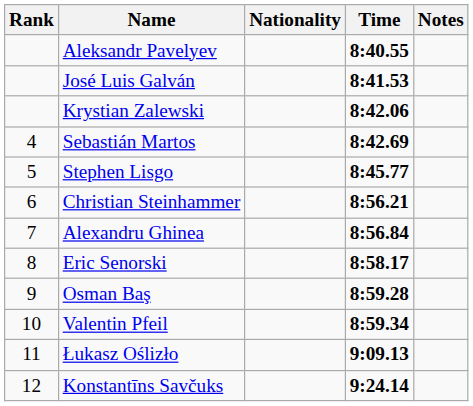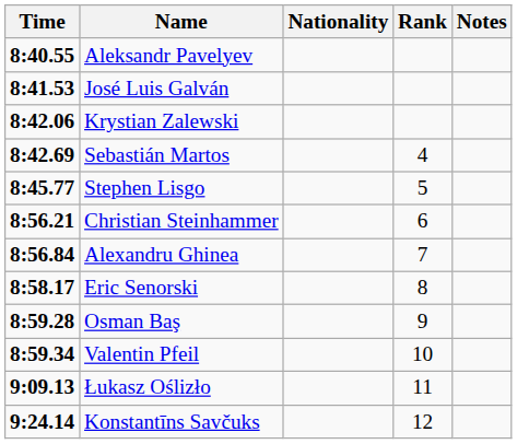 <table class="wikitable sortable" style="text-align:center">
 <tr>
-<th>Rank</th>
+<th>Time</th>
 <th>Name</th>
 <th>Nationality</th>
-<th>Time</th>
+<th>Rank</th>
 <th>Notes</th>
 </tr>
 <tr>
-<td></td>
+<td><strong>8:40.55</strong></td>
 <td align=left><a href='#'>Aleksandr Pavelyev</a></td>
 <td align=left></td>
-<td><strong>8:40.55</strong></td>
+<td></td>
 <td></td>
 </tr>
 <tr>
-<td></td>
+<td><strong>8:41.53</strong></td>
 <td align=left><a href='#'>José Luis Galván</a></td>
 <td align=left></td>
-<td><strong>8:41.53</strong></td>
+<td></td>
 <td></td>
 </tr>
 <tr>
-<td></td>
+<td><strong>8:42.06</strong></td>
 <td align=left><a href='#'>Krystian Zalewski</a></td>
 <td align=left></td>
-<td><strong>8:42.06</strong></td>
+<td></td>
 <td></td>
 </tr>
 <tr>
-<td>4</td>
+<td><strong>8:42.69</strong></td>
 <td align=left><a href='#'>Sebastián Martos</a></td>
 <td align=left></td>
-<td><strong>8:42.69</strong></td>
+<td>4</td>
 <td></td>
 </tr>
 <tr>
-<td>5</td>
+<td><strong>8:45.77</strong></td>
 <td align=left><a href='#'>Stephen Lisgo</a></td>
 <td align=left></td>
-<td><strong>8:45.77</strong></td>
+<td>5</td>
 <td></td>
 </tr>
 <tr>
-<td>6</td>
+<td><strong>8:56.21</strong></td>
 <td align=left><a href='#'>Christian Steinhammer</a></td>
 <td align=left></td>
-<td><strong>8:56.21</strong></td>
+<td>6</td>
 <td></td>
 </tr>
 <tr>
-<td>7</td>
+<td><strong>8:56.84</strong></td>
 <td align=left><a href='#'>Alexandru Ghinea</a></td>
 <td align=left></td>
-<td><strong>8:56.84</strong></td>
+<td>7</td>
 <td></td>
 </tr>
 <tr>
-<td>8</td>
+<td><strong>8:58.17</strong></td>
 <td align=left><a href='#'>Eric Senorski</a></td>
 <td align=left></td>
-<td><strong>8:58.17</strong></td>
+<td>8</td>
 <td></td>
 </tr>
 <tr>
-<td>9</td>
+<td><strong>8:59.28</strong></td>
 <td align=left><a href='#'>Osman Baş</a></td>
 <td align=left></td>
-<td><strong>8:59.28</strong></td>
+<td>9</td>
 <td></td>
 </tr>
 <tr>
-<td>10</td>
+<td><strong>8:59.34</strong></td>
 <td align=left><a href='#'>Valentin Pfeil</a></td>
 <td align=left></td>
-<td><strong>8:59.34</strong></td>
+<td>10</td>
 <td></td>
 </tr>
 <tr>
-<td>11</td>
+<td><strong>9:09.13</strong></td>
 <td align=left><a href='#'>Łukasz Oślizło</a></td>
 <td align=left></td>
-<td><strong>9:09.13</strong></td>
+<td>11</td>
 <td></td>
 </tr>
 <tr>
-<td>12</td>
+<td><strong>9:24.14</strong></td>
 <td align=left><a href='#'>Konstantīns Savčuks</a></td>
 <td align=left></td>
-<td><strong>9:24.14</strong></td>
+<td>12</td>
 <td></td>
 </tr>
 </table>
